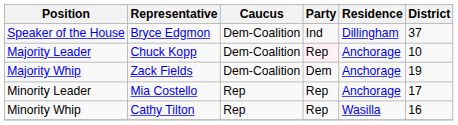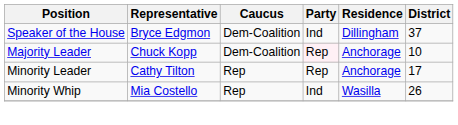 <table class="wikitable">
 <tr>
 <th>Position</th>
 <th>Representative</th>
 <th>Caucus</th>
 <th>Party</th>
 <th>Residence</th>
 <th>District</th>
 </tr>
 <tr>
 <td><a href='#'>Speaker of the House</a></td>
 <td><a href='#'>Bryce Edgmon</a></td>
 <td>Dem-Coalition</td>
 <td>Ind</td>
 <td><a href='#'>Dillingham</a></td>
 <td>37</td>
 </tr>
 <tr>
 <td><a href='#'>Majority Leader</a></td>
 <td><a href='#'>Chuck Kopp</a></td>
 <td>Dem-Coalition</td>
 <td bgcolor=FFF0F5>Rep</td>
 <td><a href='#'>Anchorage</a></td>
 <td>10</td>
 </tr>
 <tr>
-<td><a href='#'>Majority Whip</a></td>
-<td><a href='#'>Zack Fields</a></td>
-<td>Dem-Coalition</td>
-<td>Dem</td>
-<td><a href='#'>Anchorage</a></td>
-<td>19</td>
-</tr>
-<tr>
 <td>Minority Leader</td>
-<td><a href='#'>Mia Costello</a></td>
+<td><a href='#'>Cathy Tilton</a></td>
 <td>Rep</td>
 <td>Rep</td>
 <td><a href='#'>Anchorage</a></td>
 <td>17</td>
 </tr>
 <tr>
 <td>Minority Whip</td>
-<td><a href='#'>Cathy Tilton</a></td>
+<td><a href='#'>Mia Costello</a></td>
 <td>Rep</td>
-<td>Rep</td>
+<td>Ind</td>
 <td><a href='#'>Wasilla</a></td>
-<td>16</td>
+<td>26</td>
 </tr>
 <tr>
 </tr>
 </table>
